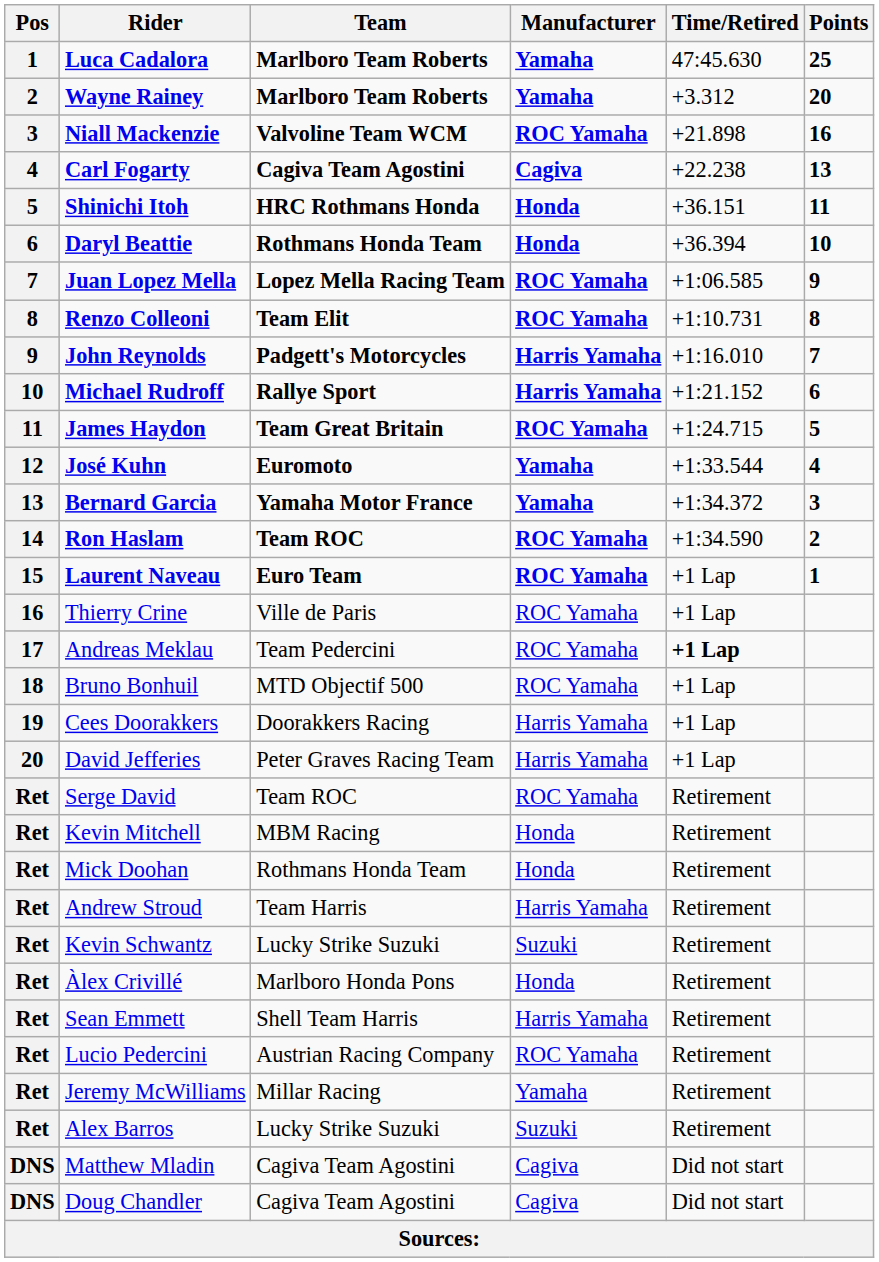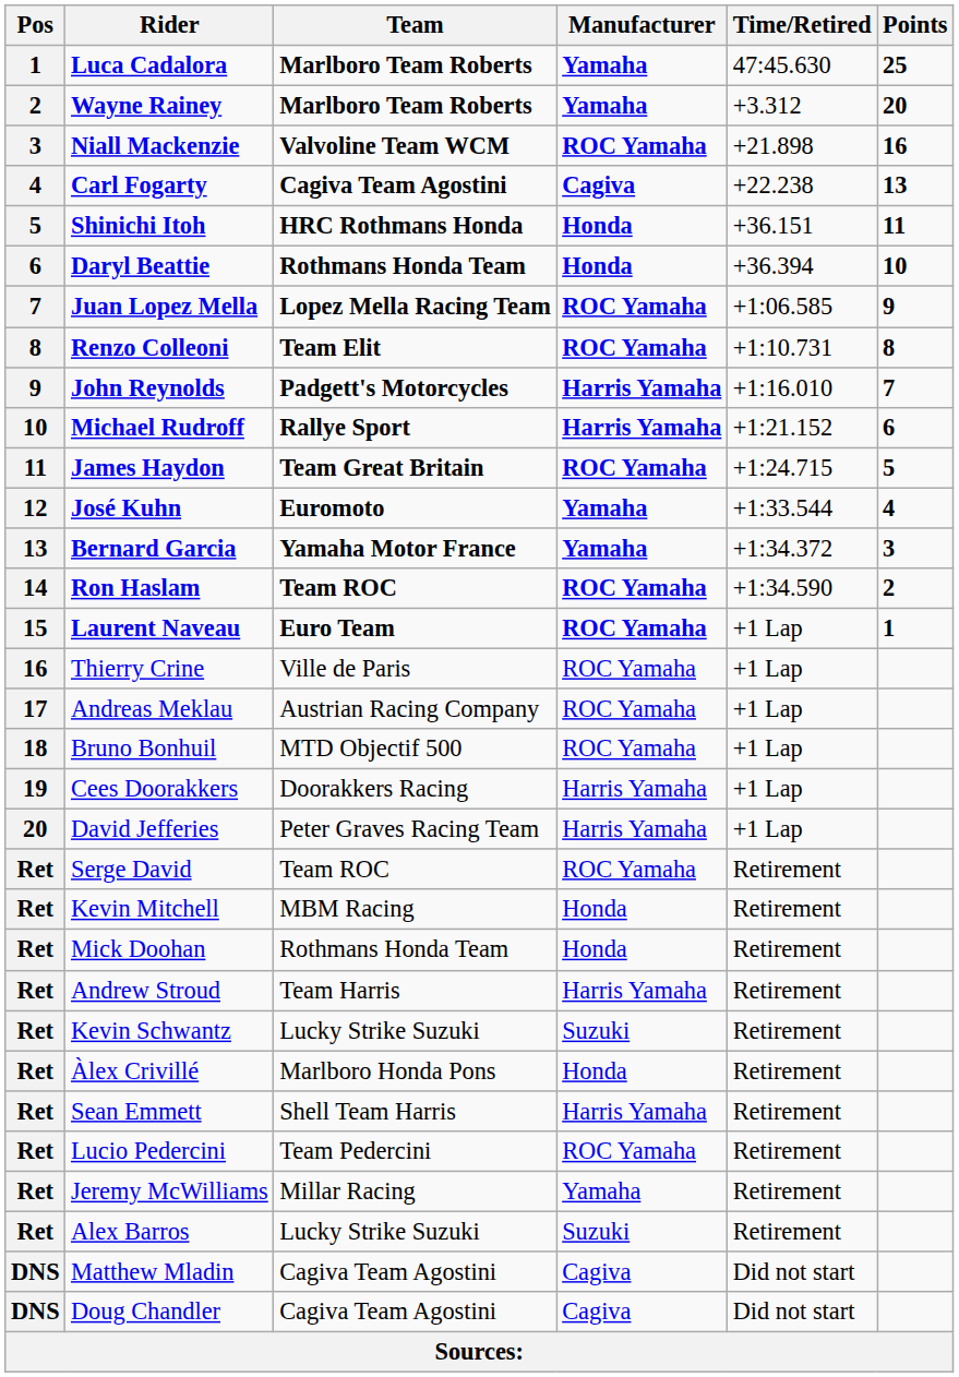 <table class="wikitable" style="font-size: 95%;">
 <tr>
 <th>Pos</th>
 <th>Rider</th>
 <th>Team</th>
 <th>Manufacturer</th>
 <th>Time/Retired</th>
 <th>Points</th>
 </tr>
 <tr>
 <th>1</th>
 <td> <strong><a href='#'>Luca Cadalora</a></strong></td>
 <td><strong>Marlboro Team Roberts</strong></td>
 <td><strong><a href='#'>Yamaha</a></strong></td>
 <td>47:45.630</td>
 <td><strong>25</strong></td>
 </tr>
 <tr>
 <th>2</th>
 <td> <strong><a href='#'>Wayne Rainey</a></strong></td>
 <td><strong>Marlboro Team Roberts</strong></td>
 <td><strong><a href='#'>Yamaha</a></strong></td>
 <td>+3.312</td>
 <td><strong>20</strong></td>
 </tr>
 <tr>
 <th>3</th>
 <td> <strong><a href='#'>Niall Mackenzie</a></strong></td>
 <td><strong>Valvoline Team WCM</strong></td>
 <td><strong><a href='#'>ROC Yamaha</a></strong></td>
 <td>+21.898</td>
 <td><strong>16</strong></td>
 </tr>
 <tr>
 <th>4</th>
 <td> <strong><a href='#'>Carl Fogarty</a></strong></td>
 <td><strong>Cagiva Team Agostini</strong></td>
 <td><strong><a href='#'>Cagiva</a></strong></td>
 <td>+22.238</td>
 <td><strong>13</strong></td>
 </tr>
 <tr>
 <th>5</th>
 <td> <strong><a href='#'>Shinichi Itoh</a></strong></td>
 <td><strong>HRC Rothmans Honda</strong></td>
 <td><strong><a href='#'>Honda</a></strong></td>
 <td>+36.151</td>
 <td><strong>11</strong></td>
 </tr>
 <tr>
 <th>6</th>
 <td> <strong><a href='#'>Daryl Beattie</a></strong></td>
 <td><strong>Rothmans Honda Team</strong></td>
 <td><strong><a href='#'>Honda</a></strong></td>
 <td>+36.394</td>
 <td><strong>10</strong></td>
 </tr>
 <tr>
 <th>7</th>
 <td> <strong><a href='#'>Juan Lopez Mella</a></strong></td>
 <td><strong>Lopez Mella Racing Team</strong></td>
 <td><strong><a href='#'>ROC Yamaha</a></strong></td>
 <td>+1:06.585</td>
 <td><strong>9</strong></td>
 </tr>
 <tr>
 <th>8</th>
 <td> <strong><a href='#'>Renzo Colleoni</a></strong></td>
 <td><strong>Team Elit</strong></td>
 <td><strong><a href='#'>ROC Yamaha</a></strong></td>
 <td>+1:10.731</td>
 <td><strong>8</strong></td>
 </tr>
 <tr>
 <th>9</th>
 <td> <strong><a href='#'>John Reynolds</a></strong></td>
 <td><strong>Padgett's Motorcycles</strong></td>
 <td><strong><a href='#'>Harris Yamaha</a></strong></td>
 <td>+1:16.010</td>
 <td><strong>7</strong></td>
 </tr>
 <tr>
 <th>10</th>
 <td> <strong><a href='#'>Michael Rudroff</a></strong></td>
 <td><strong>Rallye Sport</strong></td>
 <td><strong><a href='#'>Harris Yamaha</a></strong></td>
 <td>+1:21.152</td>
 <td><strong>6</strong></td>
 </tr>
 <tr>
 <th>11</th>
 <td> <strong><a href='#'>James Haydon</a></strong></td>
 <td><strong>Team Great Britain</strong></td>
 <td><strong><a href='#'>ROC Yamaha</a></strong></td>
 <td>+1:24.715</td>
 <td><strong>5</strong></td>
 </tr>
 <tr>
 <th>12</th>
 <td> <strong><a href='#'>José Kuhn</a></strong></td>
 <td><strong>Euromoto</strong></td>
 <td><strong><a href='#'>Yamaha</a></strong></td>
 <td>+1:33.544</td>
 <td><strong>4</strong></td>
 </tr>
 <tr>
 <th>13</th>
 <td> <strong><a href='#'>Bernard Garcia</a></strong></td>
 <td><strong>Yamaha Motor France</strong></td>
 <td><strong><a href='#'>Yamaha</a></strong></td>
 <td>+1:34.372</td>
 <td><strong>3</strong></td>
 </tr>
 <tr>
 <th>14</th>
 <td> <strong><a href='#'>Ron Haslam</a></strong></td>
 <td><strong>Team ROC</strong></td>
 <td><strong><a href='#'>ROC Yamaha</a></strong></td>
 <td>+1:34.590</td>
 <td><strong>2</strong></td>
 </tr>
 <tr>
 <th>15</th>
 <td> <strong><a href='#'>Laurent Naveau</a></strong></td>
 <td><strong>Euro Team</strong></td>
 <td><strong><a href='#'>ROC Yamaha</a></strong></td>
 <td>+1 Lap</td>
 <td><strong>1</strong></td>
 </tr>
 <tr>
 <th>16</th>
 <td> <a href='#'>Thierry Crine</a></td>
 <td>Ville de Paris</td>
 <td><a href='#'>ROC Yamaha</a></td>
 <td>+1 Lap</td>
 <td></td>
 </tr>
 <tr>
 <th>17</th>
 <td> <a href='#'>Andreas Meklau</a></td>
-<td>Team Pedercini</td>
+<td>Austrian Racing Company</td>
 <td><a href='#'>ROC Yamaha</a></td>
-<td><strong>+1 Lap</strong></td>
+<td>+1 Lap</td>
 <td></td>
 </tr>
 <tr>
 <th>18</th>
 <td> <a href='#'>Bruno Bonhuil</a></td>
 <td>MTD Objectif 500</td>
 <td><a href='#'>ROC Yamaha</a></td>
 <td>+1 Lap</td>
 <td></td>
 </tr>
 <tr>
 <th>19</th>
 <td> <a href='#'>Cees Doorakkers</a></td>
 <td>Doorakkers Racing</td>
 <td><a href='#'>Harris Yamaha</a></td>
 <td>+1 Lap</td>
 <td></td>
 </tr>
 <tr>
 <th>20</th>
 <td> <a href='#'>David Jefferies</a></td>
 <td>Peter Graves Racing Team</td>
 <td><a href='#'>Harris Yamaha</a></td>
 <td>+1 Lap</td>
 <td></td>
 </tr>
 <tr>
 <th>Ret</th>
 <td> <a href='#'>Serge David</a></td>
 <td>Team ROC</td>
 <td><a href='#'>ROC Yamaha</a></td>
 <td>Retirement</td>
 <td></td>
 </tr>
 <tr>
 <th>Ret</th>
 <td> <a href='#'>Kevin Mitchell</a></td>
 <td>MBM Racing</td>
 <td><a href='#'>Honda</a></td>
 <td>Retirement</td>
 <td></td>
 </tr>
 <tr>
 <th>Ret</th>
 <td> <a href='#'>Mick Doohan</a></td>
 <td>Rothmans Honda Team</td>
 <td><a href='#'>Honda</a></td>
 <td>Retirement</td>
 <td></td>
 </tr>
 <tr>
 <th>Ret</th>
 <td> <a href='#'>Andrew Stroud</a></td>
 <td>Team Harris</td>
 <td><a href='#'>Harris Yamaha</a></td>
 <td>Retirement</td>
 <td></td>
 </tr>
 <tr>
 <th>Ret</th>
 <td> <a href='#'>Kevin Schwantz</a></td>
 <td>Lucky Strike Suzuki</td>
 <td><a href='#'>Suzuki</a></td>
 <td>Retirement</td>
 <td></td>
 </tr>
 <tr>
 <th>Ret</th>
 <td> <a href='#'>Àlex Crivillé</a></td>
 <td>Marlboro Honda Pons</td>
 <td><a href='#'>Honda</a></td>
 <td>Retirement</td>
 <td></td>
 </tr>
 <tr>
 <th>Ret</th>
 <td> <a href='#'>Sean Emmett</a></td>
 <td>Shell Team Harris</td>
 <td><a href='#'>Harris Yamaha</a></td>
 <td>Retirement</td>
 <td></td>
 </tr>
 <tr>
 <th>Ret</th>
 <td> <a href='#'>Lucio Pedercini</a></td>
-<td>Austrian Racing Company</td>
+<td>Team Pedercini</td>
 <td><a href='#'>ROC Yamaha</a></td>
 <td>Retirement</td>
 <td></td>
 </tr>
 <tr>
 <th>Ret</th>
 <td> <a href='#'>Jeremy McWilliams</a></td>
 <td>Millar Racing</td>
 <td><a href='#'>Yamaha</a></td>
 <td>Retirement</td>
 <td></td>
 </tr>
 <tr>
 <th>Ret</th>
 <td> <a href='#'>Alex Barros</a></td>
 <td>Lucky Strike Suzuki</td>
 <td><a href='#'>Suzuki</a></td>
 <td>Retirement</td>
 <td></td>
 </tr>
 <tr>
 <th>DNS</th>
 <td> <a href='#'>Matthew Mladin</a></td>
 <td>Cagiva Team Agostini</td>
 <td><a href='#'>Cagiva</a></td>
 <td>Did not start</td>
 <td></td>
 </tr>
 <tr>
 <th>DNS</th>
 <td> <a href='#'>Doug Chandler</a></td>
 <td>Cagiva Team Agostini</td>
 <td><a href='#'>Cagiva</a></td>
 <td>Did not start</td>
 <td></td>
 </tr>
 <tr>
 <th colspan=8>Sources:</th>
 </tr>
 </table>
